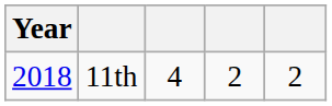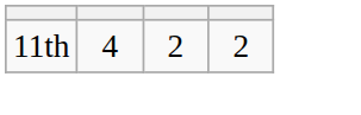 <table class="wikitable" style="text-align: center;">
 <tr>
-<th>Year</th>
 <th></th>
 <th width=25px></th>
 <th width=25px></th>
 <th width=25px></th>
 </tr>
 <tr>
-<td> <a href='#'>2018</a></td>
 <td>11th</td>
 <td>4</td>
 <td>2</td>
 <td>2</td>
 </tr>
 </table>
